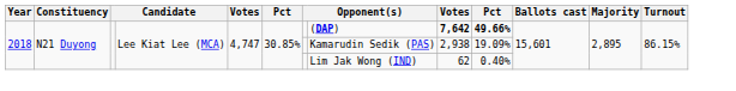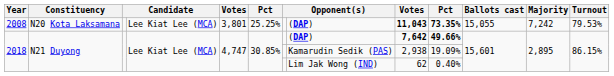 <table class="wikitable" style="margin:0.5em ; font-size:95%">
 <tr>
 <th>Year</th>
 <th>Constituency</th>
 <th colspan=2>Candidate</th>
 <th>Votes</th>
 <th>Pct</th>
 <th colspan=2>Opponent(s)</th>
 <th>Votes</th>
 <th>Pct</th>
 <th>Ballots cast</th>
 <th>Majority</th>
 <th>Turnout</th>
+</tr>
+<tr>
+<td><a href='#'>2008</a></td>
+<td>N20 <a href='#'>Kota Laksamana</a></td>
+<td></td>
+<td>Lee Kiat Lee (<a href='#'>MCA</a>)</td>
+<td align="right">3,801</td>
+<td>25.25%</td>
+<td></td>
+<td> (<a href='#'><strong>DAP</strong></a>)</td>
+<td align="right"><strong>11,043</strong></td>
+<td><strong>73.35%</strong></td>
+<td>15,055</td>
+<td>7,242</td>
+<td>79.53%</td>
 </tr>
 <tr>
 <td rowspan=3><a href='#'>2018</a></td>
 <td rowspan=3>N21 <a href='#'>Duyong</a></td>
 <td rowspan=3 ></td>
 <td rowspan=3>Lee Kiat Lee (<a href='#'>MCA</a>)</td>
 <td rowspan=3 align="right">4,747</td>
 <td rowspan=3>30.85%</td>
 <td></td>
 <td> (<a href='#'><strong>DAP</strong></a>)</td>
 <td align="right"><strong>7,642</strong></td>
 <td><strong>49.66%</strong></td>
 <td rowspan=3>15,601</td>
 <td rowspan=3>2,895</td>
 <td rowspan=3>86.15%</td>
 </tr>
 <tr>
 <td></td>
 <td>Kamarudin Sedik (<a href='#'>PAS</a>)</td>
 <td align="right">2,938</td>
 <td>19.09%</td>
 </tr>
 <tr>
 <td></td>
 <td>Lim Jak Wong (<a href='#'>IND</a>)</td>
 <td align="right">62</td>
 <td align="right">0.40%</td>
 </tr>
 </table>
